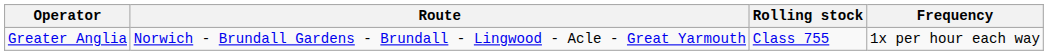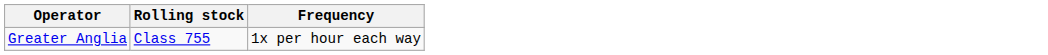 <table class="wikitable vatop">
 <tr>
 <th>Operator</th>
-<th>Route</th>
 <th>Rolling stock</th>
 <th>Frequency</th>
 </tr>
 <tr>
 <td><a href='#'>Greater Anglia</a></td>
-<td><a href='#'>Norwich</a> - <a href='#'>Brundall Gardens</a> - <a href='#'>Brundall</a> - <a href='#'>Lingwood</a> - Acle - <a href='#'>Great Yarmouth</a></td>
 <td><a href='#'>Class 755</a></td>
 <td>1x per hour each way</td>
 </tr>
 </table>
